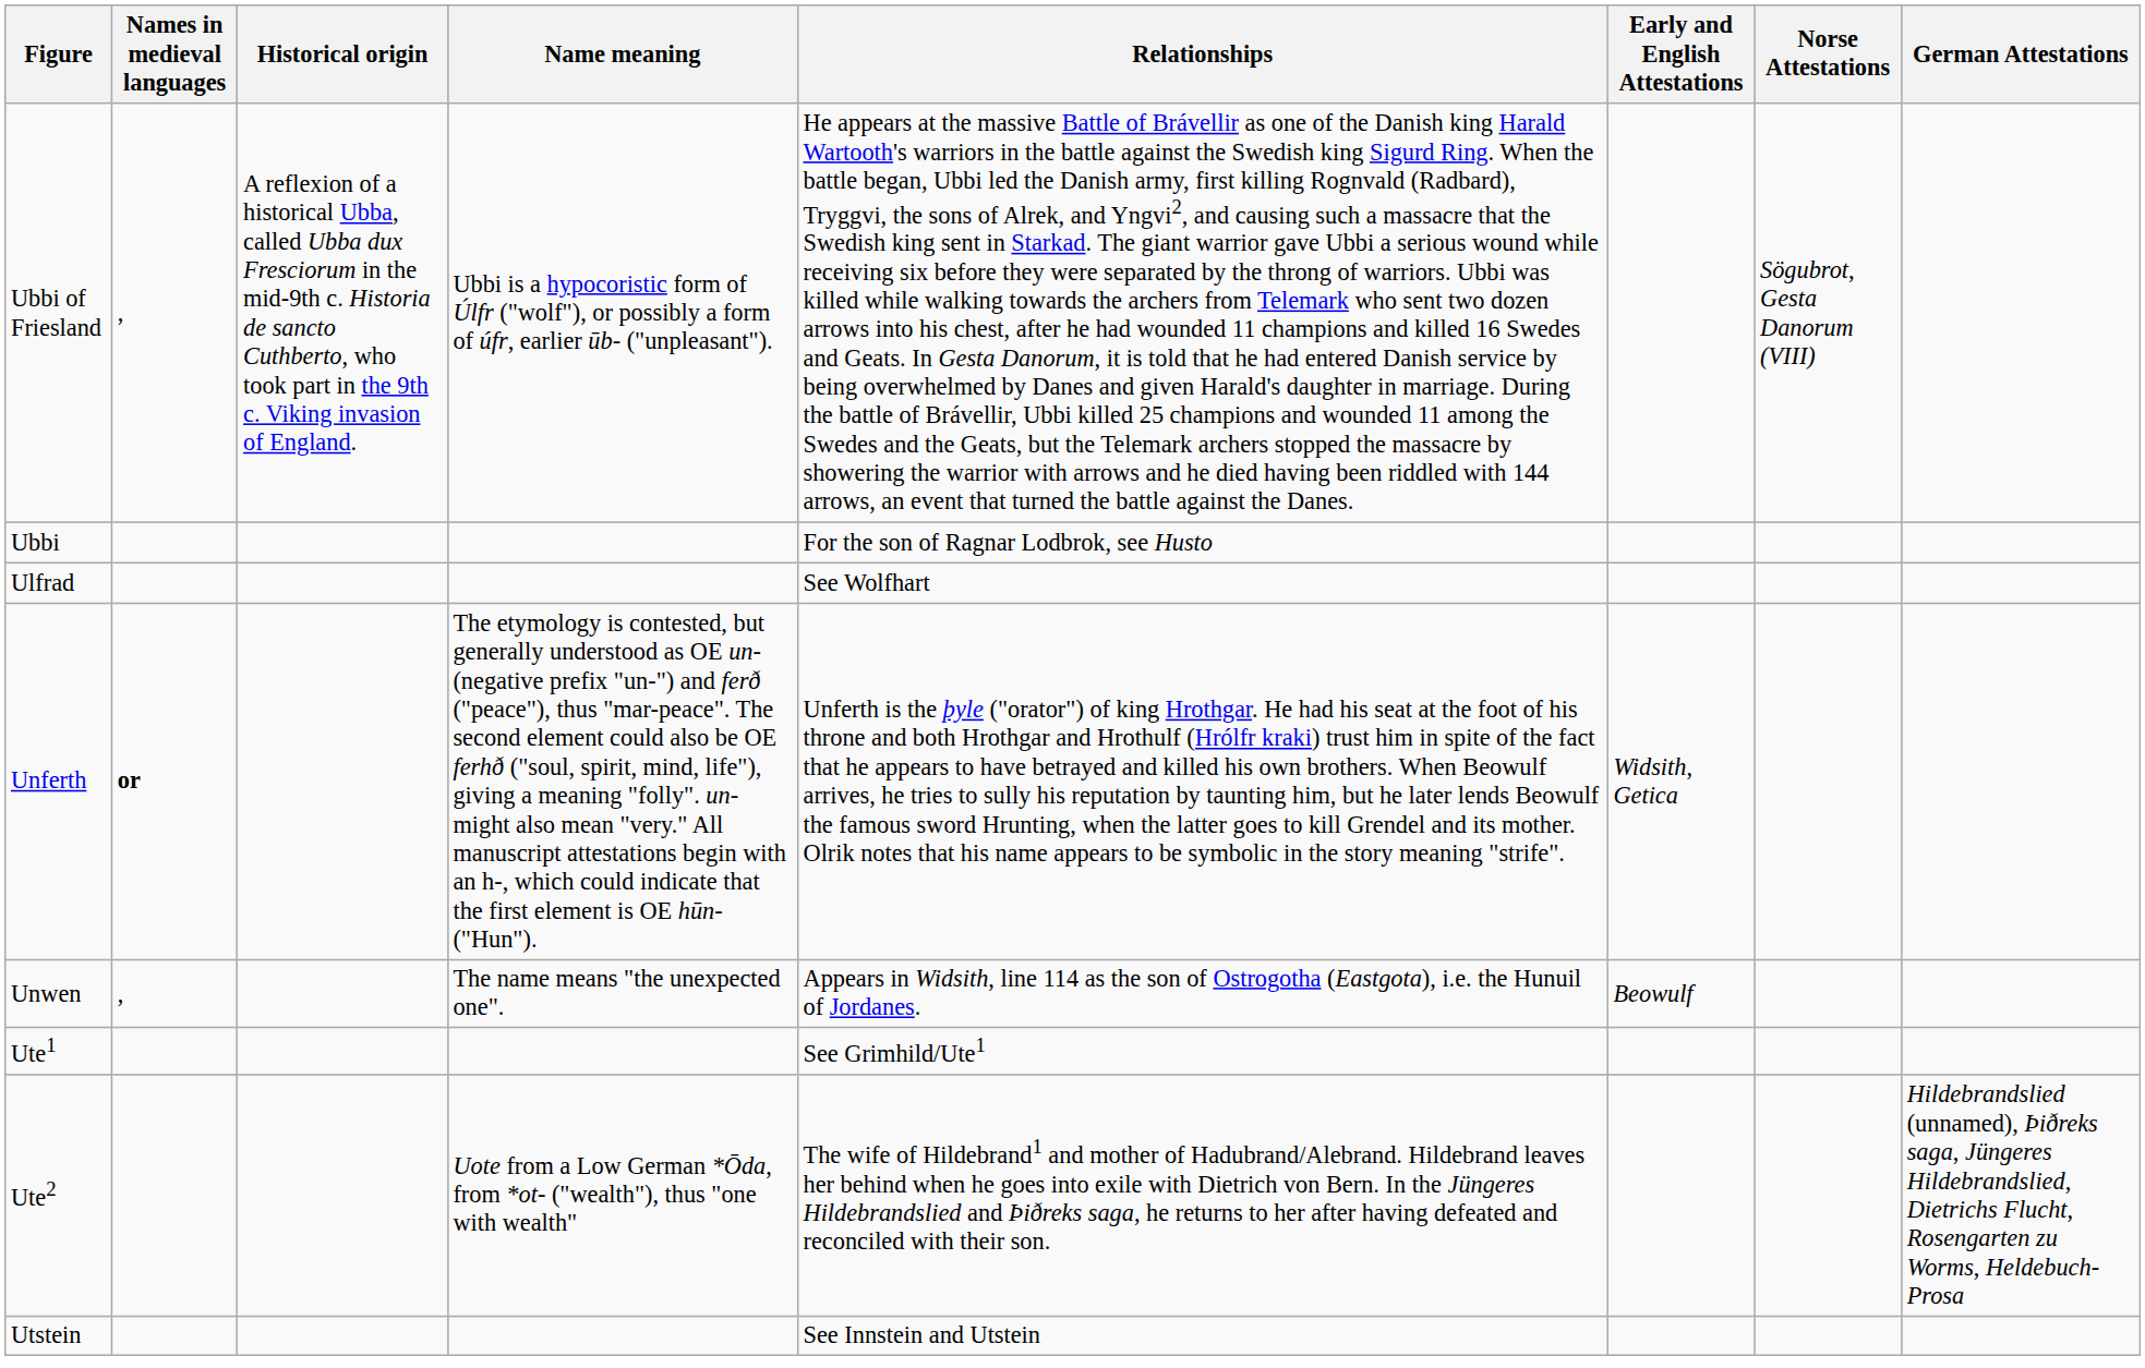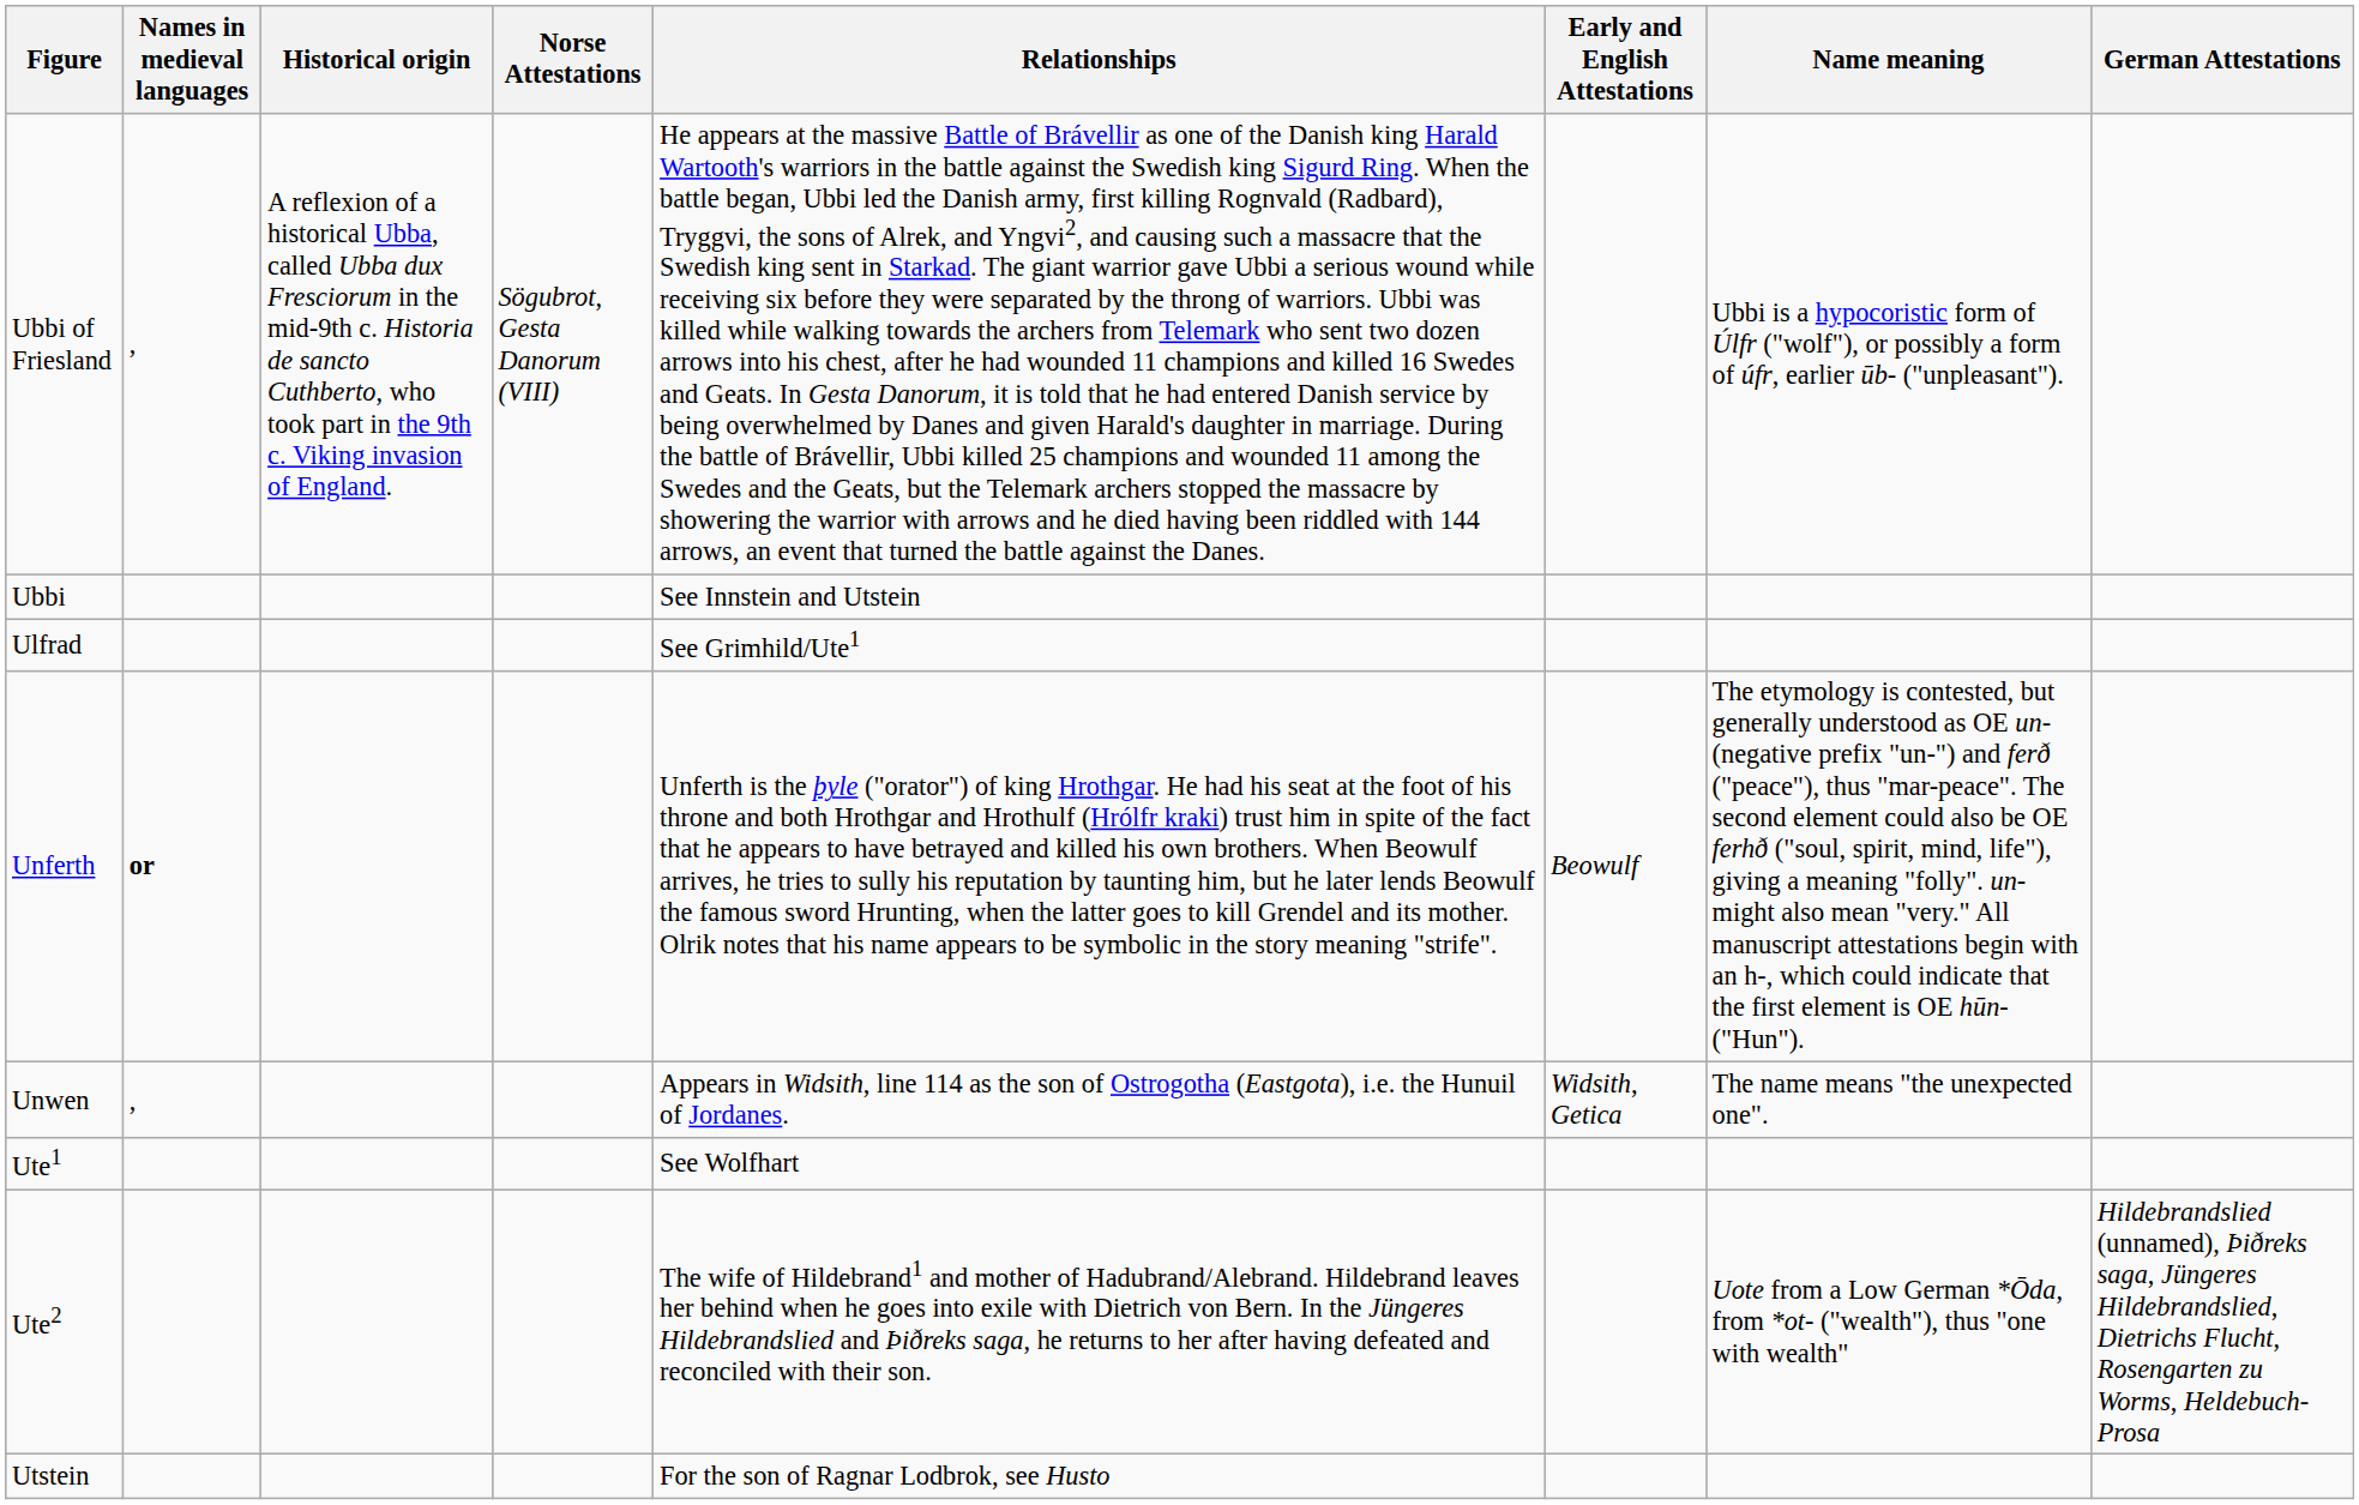 <table class="wikitable sortable" style="font-size: 90%; width: 100%">
 <tr>
 <th>Figure</th>
 <th>Names in medieval languages</th>
 <th>Historical origin</th>
-<th>Name meaning</th>
+<th>Norse Attestations</th>
 <th>Relationships</th>
 <th>Early and English Attestations</th>
-<th>Norse Attestations</th>
+<th>Name meaning</th>
 <th>German Attestations</th>
 </tr>
 <tr>
 <td>Ubbi of Friesland</td>
 <td>, </td>
 <td>A reflexion of a historical <a href='#'>Ubba</a>, called <em>Ubba dux Fresciorum</em> in the mid-9th c. <em>Historia de sancto Cuthberto</em>, who took part in <a href='#'>the 9th c. Viking invasion of England</a>.</td>
-<td>Ubbi is a <a href='#'>hypocoristic</a> form of <em>Úlfr</em> ("wolf"), or possibly a form of <em>úfr</em>, earlier <em>ūb</em>- ("unpleasant").</td>
+<td><em>Sögubrot</em>, <em>Gesta Danorum (VIII)</em></td>
 <td>He appears at the massive <a href='#'>Battle of Brávellir</a> as one of the Danish king <a href='#'>Harald Wartooth</a>'s warriors in the battle against the Swedish king <a href='#'>Sigurd Ring</a>. When the battle began, Ubbi led the Danish army, first killing Rognvald (Radbard), Tryggvi, the sons of Alrek, and Yngvi<sup>2</sup>, and causing such a massacre that the Swedish king sent in <a href='#'>Starkad</a>. The giant warrior gave Ubbi a serious wound while receiving six before they were separated by the throng of warriors. Ubbi was killed while walking towards the archers from <a href='#'>Telemark</a> who sent two dozen arrows into his chest, after he had wounded 11 champions and killed 16 Swedes and Geats. In <em>Gesta Danorum</em>, it is told that he had entered Danish service by being overwhelmed by Danes and given Harald's daughter in marriage. During the battle of Brávellir, Ubbi killed 25 champions and wounded 11 among the Swedes and the Geats, but the Telemark archers stopped the massacre by showering the warrior with arrows and he died having been riddled with 144 arrows, an event that turned the battle against the Danes.</td>
 <td></td>
-<td><em>Sögubrot</em>, <em>Gesta Danorum (VIII)</em></td>
+<td>Ubbi is a <a href='#'>hypocoristic</a> form of <em>Úlfr</em> ("wolf"), or possibly a form of <em>úfr</em>, earlier <em>ūb</em>- ("unpleasant").</td>
 <td></td>
 </tr>
 <tr>
 <td>Ubbi</td>
 <td></td>
 <td></td>
 <td></td>
-<td>For the son of Ragnar Lodbrok, see <em>Husto</em></td>
+<td>See Innstein and Utstein</td>
 <td></td>
 <td></td>
 <td></td>
 </tr>
 <tr>
 <td>Ulfrad</td>
 <td></td>
 <td></td>
 <td></td>
-<td>See Wolfhart</td>
+<td>See Grimhild/Ute<sup>1</sup></td>
 <td></td>
 <td></td>
 <td></td>
 </tr>
 <tr>
 <td><a href='#'>Unferth</a></td>
 <td><strong> or </strong></td>
 <td></td>
+<td></td>
+<td>Unferth is the <em><a href='#'>þyle</a></em> ("orator") of king <a href='#'>Hrothgar</a>. He had his seat at the foot of his throne and both Hrothgar and Hrothulf (<a href='#'>Hrólfr kraki</a>) trust him in spite of the fact that he appears to have betrayed and killed his own brothers. When Beowulf arrives, he tries to sully his reputation by taunting him, but he later lends Beowulf the famous sword Hrunting, when the latter goes to kill Grendel and its mother. Olrik notes that his name appears to be symbolic in the story meaning "strife".</td>
+<td><em>Beowulf</em></td>
 <td>The etymology is contested, but generally understood as OE <em>un-</em> (negative prefix "un-") and <em>ferð</em> ("peace"), thus "mar-peace". The second element could also be OE <em>ferhð</em> ("soul, spirit, mind, life"), giving a meaning "folly". <em>un-</em> might also mean "very." All manuscript attestations begin with an h-, which could indicate that the first element is OE <em>hūn-</em> ("Hun").</td>
-<td>Unferth is the <em><a href='#'>þyle</a></em> ("orator") of king <a href='#'>Hrothgar</a>. He had his seat at the foot of his throne and both Hrothgar and Hrothulf (<a href='#'>Hrólfr kraki</a>) trust him in spite of the fact that he appears to have betrayed and killed his own brothers. When Beowulf arrives, he tries to sully his reputation by taunting him, but he later lends Beowulf the famous sword Hrunting, when the latter goes to kill Grendel and its mother. Olrik notes that his name appears to be symbolic in the story meaning "strife".</td>
-<td><em>Widsith</em>, <em>Getica</em></td>
-<td></td>
 <td></td>
 </tr>
 <tr>
 <td>Unwen</td>
 <td>, </td>
 <td></td>
+<td></td>
+<td>Appears in <em>Widsith</em>, line 114 as the son of <a href='#'>Ostrogotha</a> (<em>Eastgota</em>), i.e. the Hunuil of <a href='#'>Jordanes</a>.</td>
+<td><em>Widsith</em>, <em>Getica</em></td>
 <td>The name means "the unexpected one".</td>
-<td>Appears in <em>Widsith</em>, line 114 as the son of <a href='#'>Ostrogotha</a> (<em>Eastgota</em>), i.e. the Hunuil of <a href='#'>Jordanes</a>.</td>
-<td><em>Beowulf</em></td>
-<td></td>
 <td></td>
 </tr>
 <tr>
 <td>Ute<sup>1</sup></td>
 <td></td>
 <td></td>
 <td></td>
-<td>See Grimhild/Ute<sup>1</sup></td>
+<td>See Wolfhart</td>
 <td></td>
 <td></td>
 <td></td>
 </tr>
 <tr>
 <td>Ute<sup>2</sup></td>
 <td></td>
 <td></td>
-<td><em>Uote</em> from a Low German <em>*Ōda</em>, from <em>*ot-</em> ("wealth"), thus "one with wealth"</td>
+<td></td>
 <td>The wife of Hildebrand<sup>1</sup> and mother of Hadubrand/Alebrand. Hildebrand leaves her behind when he goes into exile with Dietrich von Bern. In the <em>Jüngeres Hildebrandslied</em> and <em>Þiðreks saga</em>, he returns to her after having defeated and reconciled with their son.</td>
 <td></td>
-<td></td>
+<td><em>Uote</em> from a Low German <em>*Ōda</em>, from <em>*ot-</em> ("wealth"), thus "one with wealth"</td>
 <td><em>Hildebrandslied</em> (unnamed), <em>Þiðreks saga</em>, <em>Jüngeres Hildebrandslied</em>, <em>Dietrichs Flucht</em>, <em>Rosengarten zu Worms</em>, <em>Heldebuch-Prosa</em></td>
 </tr>
 <tr>
 <td>Utstein</td>
 <td></td>
 <td></td>
 <td></td>
-<td>See Innstein and Utstein</td>
+<td>For the son of Ragnar Lodbrok, see <em>Husto</em></td>
 <td></td>
 <td></td>
 <td></td>
 </tr>
 </table>
